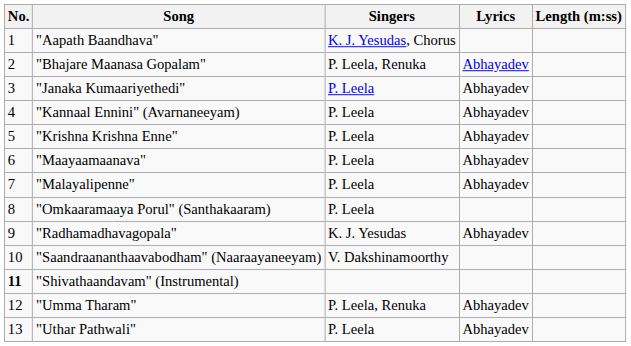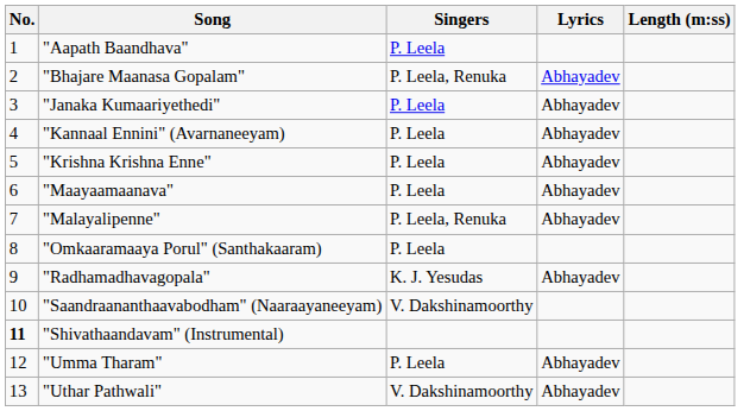 <table class="wikitable" style="font-size:95%;">
 <tr>
 <th>No.</th>
 <th>Song</th>
 <th>Singers</th>
 <th>Lyrics</th>
 <th>Length (m:ss)</th>
 </tr>
 <tr>
 <td>1</td>
 <td>"Aapath Baandhava"</td>
-<td><a href='#'>K. J. Yesudas</a>, Chorus</td>
+<td><a href='#'>P. Leela</a></td>
 <td></td>
 <td></td>
 </tr>
 <tr>
 <td>2</td>
 <td>"Bhajare Maanasa Gopalam"</td>
 <td>P. Leela, Renuka</td>
 <td><a href='#'>Abhayadev</a></td>
 <td></td>
 </tr>
 <tr>
 <td>3</td>
 <td>"Janaka Kumaariyethedi"</td>
 <td><a href='#'>P. Leela</a></td>
 <td>Abhayadev</td>
 <td></td>
 </tr>
 <tr>
 <td>4</td>
 <td>"Kannaal Ennini" (Avarnaneeyam)</td>
 <td>P. Leela</td>
 <td>Abhayadev</td>
 <td></td>
 </tr>
 <tr>
 <td>5</td>
 <td>"Krishna Krishna Enne"</td>
 <td>P. Leela</td>
 <td>Abhayadev</td>
 <td></td>
 </tr>
 <tr>
 <td>6</td>
 <td>"Maayaamaanava"</td>
 <td>P. Leela</td>
 <td>Abhayadev</td>
 <td></td>
 </tr>
 <tr>
 <td>7</td>
 <td>"Malayalipenne"</td>
-<td>P. Leela</td>
+<td>P. Leela, Renuka</td>
 <td>Abhayadev</td>
 <td></td>
 </tr>
 <tr>
 <td>8</td>
 <td>"Omkaaramaaya Porul" (Santhakaaram)</td>
 <td>P. Leela</td>
 <td></td>
 <td></td>
 </tr>
 <tr>
 <td>9</td>
 <td>"Radhamadhavagopala"</td>
 <td>K. J. Yesudas</td>
 <td>Abhayadev</td>
 <td></td>
 </tr>
 <tr>
 <td>10</td>
 <td>"Saandraananthaavabodham" (Naaraayaneeyam)</td>
 <td>V. Dakshinamoorthy</td>
 <td></td>
 <td></td>
 </tr>
 <tr>
 <td><strong>11</strong></td>
 <td>"Shivathaandavam" (Instrumental)</td>
 <td></td>
 <td></td>
 <td></td>
 </tr>
 <tr>
 <td>12</td>
 <td>"Umma Tharam"</td>
-<td>P. Leela, Renuka</td>
+<td>P. Leela</td>
 <td>Abhayadev</td>
 <td></td>
 </tr>
 <tr>
 <td>13</td>
 <td>"Uthar Pathwali"</td>
-<td>P. Leela</td>
+<td>V. Dakshinamoorthy</td>
 <td>Abhayadev</td>
 <td></td>
 </tr>
 </table>
